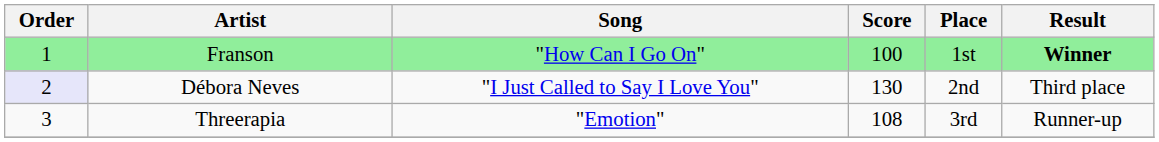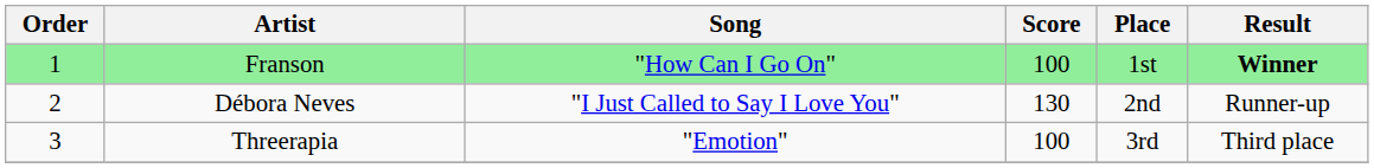 <table class="wikitable" style="text-align:center; width:70%;">
 <tr>
 <th scope="col" width="05%">Order</th>
 <th scope="col" width="20%">Artist</th>
 <th scope="col" width="30%">Song</th>
 <th scope="col" width="05%">Score</th>
 <th scope="col" width="05%">Place</th>
 <th scope="col" width="10%">Result</th>
 </tr>
 <tr bgcolor=90EE9B>
 <td>1</td>
 <td>Franson</td>
 <td>"<a href='#'>How Can I Go On</a>"</td>
 <td>100</td>
 <td>1st</td>
 <td><strong>Winner</strong></td>
 </tr>
 <tr>
-<td style="background: lavender;">2</td>
+<td>2</td>
 <td>Débora Neves</td>
 <td>"<a href='#'>I Just Called to Say I Love You</a>"</td>
 <td>130</td>
 <td>2nd</td>
-<td>Third place</td>
+<td>Runner-up</td>
 </tr>
 <tr>
 <td>3</td>
 <td>Threerapia</td>
 <td>"<a href='#'>Emotion</a>"</td>
-<td>108</td>
+<td>100</td>
 <td>3rd</td>
-<td>Runner-up</td>
+<td>Third place</td>
 </tr>
 <tr>
 </tr>
 </table>
